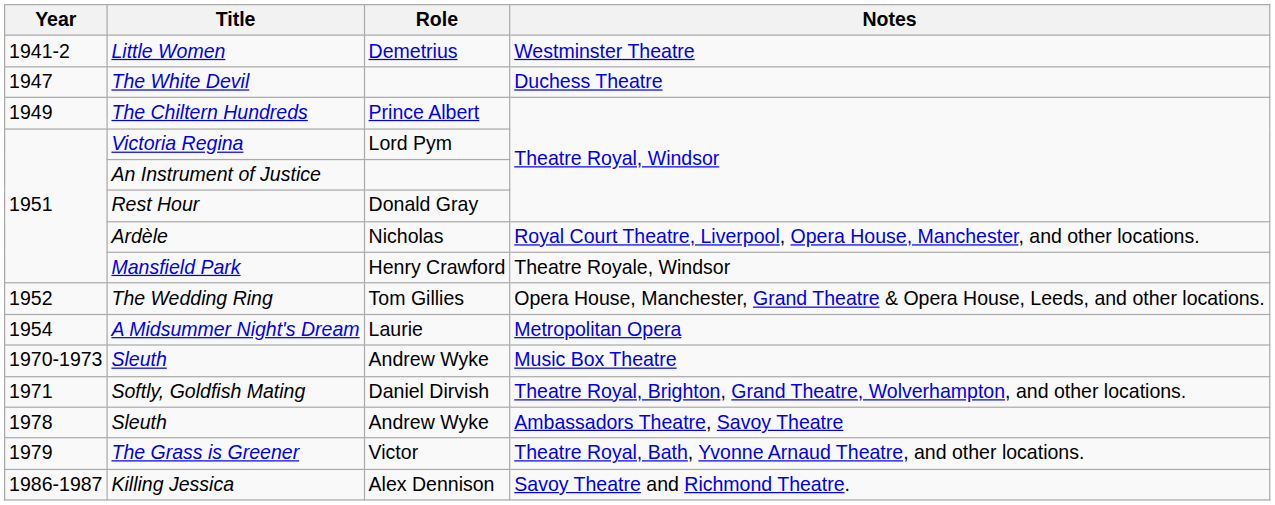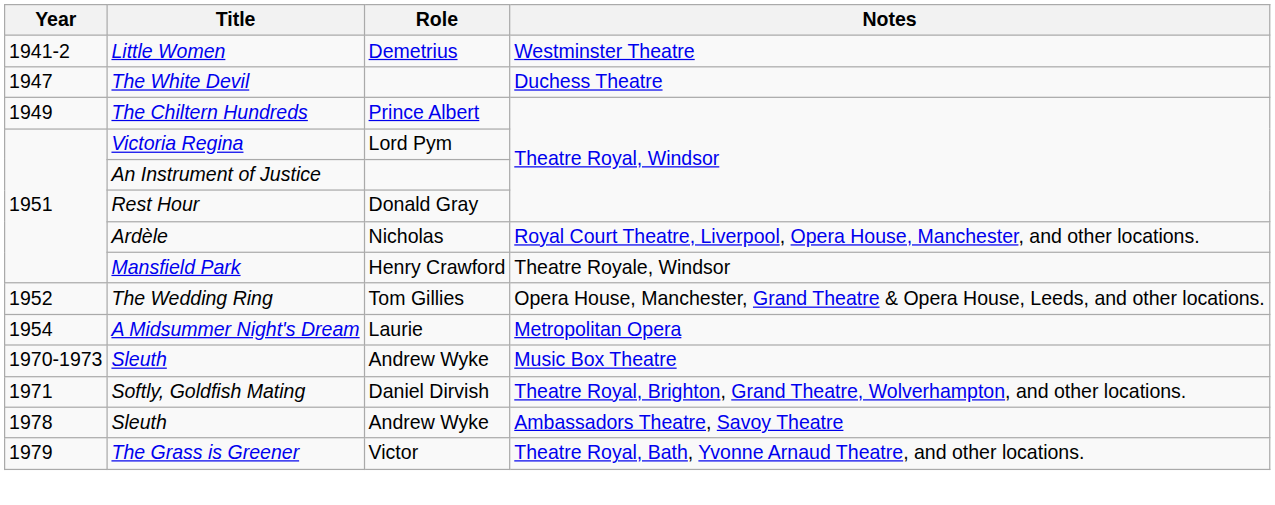 <table class="wikitable">
 <tr>
 <th>Year</th>
 <th>Title</th>
 <th>Role</th>
 <th>Notes</th>
 </tr>
 <tr>
 <td>1941-2</td>
 <td><a href='#'><em>Little Women</em></a></td>
 <td><a href='#'>Demetrius</a></td>
 <td><a href='#'>Westminster Theatre</a></td>
 </tr>
 <tr>
 <td>1947</td>
 <td><a href='#'><em>The White Devil</em></a></td>
 <td></td>
 <td><a href='#'>Duchess Theatre</a></td>
 </tr>
 <tr>
 <td>1949</td>
 <td><a href='#'><em>The Chiltern Hundreds</em></a></td>
 <td><a href='#'>Prince Albert</a></td>
 <td rowspan="4"><a href='#'>Theatre Royal, Windsor</a></td>
 </tr>
 <tr>
 <td rowspan="5">1951</td>
 <td><a href='#'><em>Victoria Regina</em></a></td>
 <td>Lord Pym</td>
 </tr>
 <tr>
 <td><em>An Instrument of Justice</em></td>
 <td></td>
 </tr>
 <tr>
 <td><em>Rest Hour</em></td>
 <td>Donald Gray</td>
 </tr>
 <tr>
 <td><em>Ardèle</em></td>
 <td>Nicholas</td>
 <td><a href='#'>Royal Court Theatre, Liverpool</a>, <a href='#'>Opera House, Manchester</a>, and other locations.</td>
 </tr>
 <tr>
 <td><a href='#'><em>Mansfield Park</em></a></td>
 <td>Henry Crawford</td>
 <td>Theatre Royale, Windsor</td>
 </tr>
 <tr>
 <td>1952</td>
 <td><em>The Wedding Ring</em></td>
 <td>Tom Gillies</td>
 <td>Opera House, Manchester, <a href='#'>Grand Theatre</a> & Opera House, Leeds, and other locations.</td>
 </tr>
 <tr>
 <td>1954</td>
 <td><a href='#'><em>A Midsummer Night's Dream</em></a></td>
 <td>Laurie</td>
 <td><a href='#'>Metropolitan Opera</a></td>
 </tr>
 <tr>
 <td>1970-1973</td>
 <td><em><a href='#'>Sleuth</a></em></td>
 <td>Andrew Wyke</td>
 <td><a href='#'>Music Box Theatre</a></td>
 </tr>
 <tr>
 <td>1971</td>
 <td><em>Softly, Goldfish Mating</em></td>
 <td>Daniel Dirvish</td>
 <td><a href='#'>Theatre Royal, Brighton</a>, <a href='#'>Grand Theatre, Wolverhampton</a>, and other locations.</td>
 </tr>
 <tr>
 <td>1978</td>
 <td><em>Sleuth</em></td>
 <td>Andrew Wyke</td>
 <td><a href='#'>Ambassadors Theatre</a>, <a href='#'>Savoy Theatre</a></td>
 </tr>
 <tr>
 <td>1979</td>
 <td><em><a href='#'>The Grass is Greener</a></em></td>
 <td>Victor</td>
 <td><a href='#'>Theatre Royal, Bath</a>, <a href='#'>Yvonne Arnaud Theatre</a>, and other locations.</td>
 </tr>
-<tr>
-<td>1986-1987</td>
-<td><em>Killing Jessica</em></td>
-<td>Alex Dennison</td>
-<td><a href='#'>Savoy Theatre</a> and <a href='#'>Richmond Theatre</a>.</td>
-</tr>
 </table>
